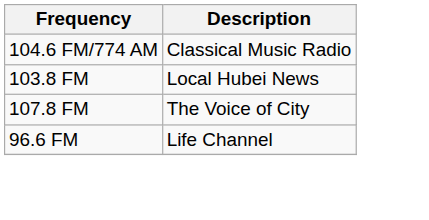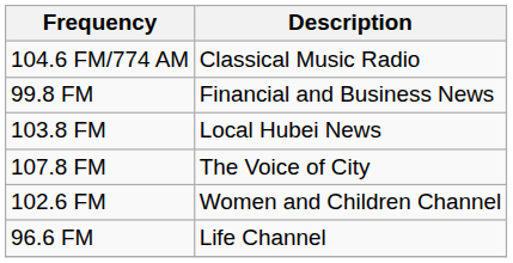 <table class="wikitable">
 <tr>
 <th>Frequency</th>
 <th>Description</th>
 </tr>
 <tr>
 <td>104.6 FM/774 AM</td>
 <td>Classical Music Radio</td>
 </tr>
 <tr>
+<td>99.8 FM</td>
+<td>Financial and Business News</td>
+</tr>
+<tr>
 <td>103.8 FM</td>
 <td>Local Hubei News</td>
 </tr>
 <tr>
 <td>107.8 FM</td>
 <td>The Voice of City</td>
 </tr>
 <tr>
+<td>102.6 FM</td>
+<td>Women and Children Channel</td>
+</tr>
+<tr>
 <td>96.6 FM</td>
 <td>Life Channel</td>
 </tr>
 <tr>
 </tr>
 </table>
